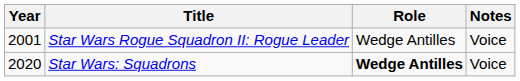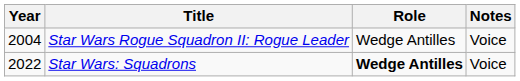 <table class="wikitable sortable">
 <tr>
 <th>Year</th>
 <th>Title</th>
 <th>Role</th>
 <th class="unsortable">Notes</th>
 </tr>
 <tr>
-<td>2001</td>
+<td>2004</td>
 <td><em><a href='#'>Star Wars Rogue Squadron II: Rogue Leader</a></em></td>
 <td>Wedge Antilles</td>
 <td>Voice</td>
 </tr>
 <tr>
-<td>2020</td>
+<td>2022</td>
 <td><em><a href='#'>Star Wars: Squadrons</a></em></td>
 <td><strong>Wedge Antilles</strong></td>
 <td>Voice</td>
 </tr>
 </table>
